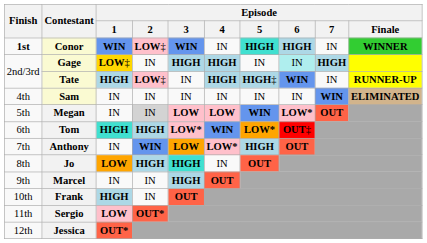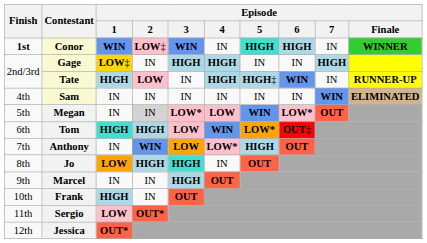 <table class="wikitable" style="text-align:center;">
 <tr>
 <th rowspan="2">Finish</th>
 <th rowspan="2">Contestant</th>
 <th colspan=8>Episode</th>
 </tr>
 <tr>
 <th>1</th>
 <th>2</th>
 <th>3</th>
 <th>4</th>
 <th>5</th>
 <th>6</th>
 <th>7</th>
 <th>Finale</th>
 </tr>
 <tr>
 <td><strong>1st</strong></td>
 <th style="background:#fafad2;">Conor</th>
 <td style="background:cornflowerblue;"><strong>WIN</strong></td>
 <td style="background:pink;"><strong>LOW</strong>‡</td>
 <td style="background:cornflowerblue;"><strong>WIN</strong></td>
 <td>IN</td>
 <td style="background:turquoise;"><strong>HIGH</strong></td>
 <td style="background:lightblue;"><strong>HIGH</strong></td>
 <td>IN</td>
 <td style="background:limegreen;"><strong>WINNER</strong></td>
 </tr>
 <tr>
 <td rowspan="2">2nd/3rd</td>
 <th style="background:#fafad2;">Gage</th>
 <td style="background:#ffd700;"><strong>LOW</strong>‡</td>
 <td>IN</td>
 <td style="background:lightblue;"><strong>HIGH</strong></td>
 <td style="background:lightblue;"><strong>HIGH</strong></td>
 <td>IN</td>
-<td style="background: paleturquoise;">IN</td>
+<td>IN</td>
 <td style="background:lightblue;"><strong>HIGH</strong></td>
 <td style="background:yellow;"></td>
 </tr>
 <tr>
 <th style="background:#fafad2;">Tate</th>
 <td style="background:lightblue;"><strong>HIGH</strong></td>
-<td style="background:pink;"><strong>LOW</strong>‡</td>
+<td style="background:pink;"><strong>LOW</strong></td>
 <td>IN</td>
 <td style="background:lightblue;"><strong>HIGH</strong></td>
 <td style="background:lightblue;"><strong>HIGH</strong>‡</td>
 <td style="background:cornflowerblue;"><strong>WIN</strong></td>
 <td>IN</td>
 <td style="background:yellow;"><strong>RUNNER-UP</strong></td>
 </tr>
 <tr>
 <td>4th</td>
 <th style="background:#fafad2;">Sam</th>
 <td>IN</td>
 <td>IN</td>
 <td>IN</td>
 <td>IN</td>
 <td>IN</td>
 <td>IN</td>
 <td style="background:cornflowerblue;"><strong>WIN</strong></td>
 <td style="background:#d2b48c;"><strong>ELIMINATED</strong></td>
 </tr>
 <tr>
 <td>5th</td>
 <th>Megan</th>
 <td>IN</td>
 <td style="background: lightgrey;">IN</td>
-<td style="background:pink;"><strong>LOW</strong></td>
+<td style="background:pink;"><strong>LOW*</strong></td>
 <td style="background:pink;"><strong>LOW</strong></td>
 <td style="background:cornflowerblue;"><strong>WIN</strong></td>
 <td style="background:pink;"><strong>LOW*</strong></td>
 <td style="background:tomato;"><strong>OUT</strong></td>
 <td style="background:darkgrey;"></td>
 </tr>
 <tr>
 <td>6th</td>
 <th>Tom</th>
 <td style="background:turquoise;"><strong>HIGH</strong></td>
 <td style="background:lightblue;"><strong>HIGH</strong></td>
-<td style="background:pink;"><strong>LOW*</strong></td>
+<td style="background:pink;"><strong>LOW</strong></td>
 <td style="background:cornflowerblue;"><strong>WIN</strong></td>
 <td style="background:orange;"><strong>LOW*</strong></td>
 <td style="background:red;"><strong>OUT</strong>‡</td>
 <td colspan=2 style="background:darkgrey;"></td>
 </tr>
 <tr>
 <td>7th</td>
 <th>Anthony</th>
 <td>IN</td>
 <td style="background:cornflowerblue;"><strong>WIN</strong></td>
 <td style="background:orange;"><strong>LOW</strong></td>
 <td style="background:pink;"><strong>LOW*</strong></td>
 <td style="background:lightblue;"><strong>HIGH</strong></td>
 <td style="background:tomato;"><strong>OUT</strong></td>
 <td colspan=2 style="background:darkgrey;"></td>
 </tr>
 <tr>
 <td>8th</td>
 <th>Jo</th>
 <td style="background:orange;"><strong>LOW</strong></td>
 <td style="background:lightblue;"><strong>HIGH</strong></td>
 <td style="background:turquoise;"><strong>HIGH</strong></td>
 <td>IN</td>
 <td style="background:tomato;"><strong>OUT</strong></td>
 <td colspan=3 style="background:darkgrey;"></td>
 </tr>
 <tr>
 <td>9th</td>
 <th>Marcel</th>
 <td>IN</td>
 <td>IN</td>
 <td style="background:lightblue;"><strong>HIGH</strong></td>
 <td style="background:tomato;"><strong>OUT</strong></td>
 <td colspan=4 style="background:darkgrey;"></td>
 </tr>
 <tr>
 <td>10th</td>
 <th>Frank</th>
 <td style="background:lightblue;"><strong>HIGH</strong></td>
 <td>IN</td>
 <td style="background:tomato;"><strong>OUT</strong></td>
 <td colspan=5 style="background:darkgrey;"></td>
 </tr>
 <tr>
 <td>11th</td>
 <th>Sergio</th>
 <td style="background:pink;"><strong>LOW</strong></td>
 <td style="background:tomato;"><strong>OUT*</strong></td>
 <td colspan=6 style="background:darkgrey;"></td>
 </tr>
 <tr>
 <td>12th</td>
 <th>Jessica</th>
 <td style="background:tomato;"><strong>OUT*</strong></td>
 <td colspan=7 style="background:darkgrey;"></td>
 </tr>
 </table>
